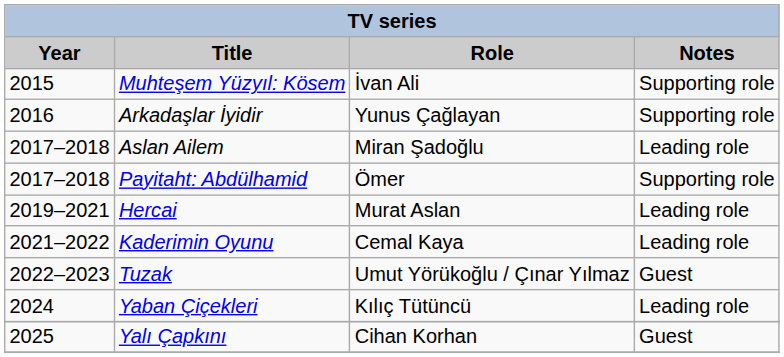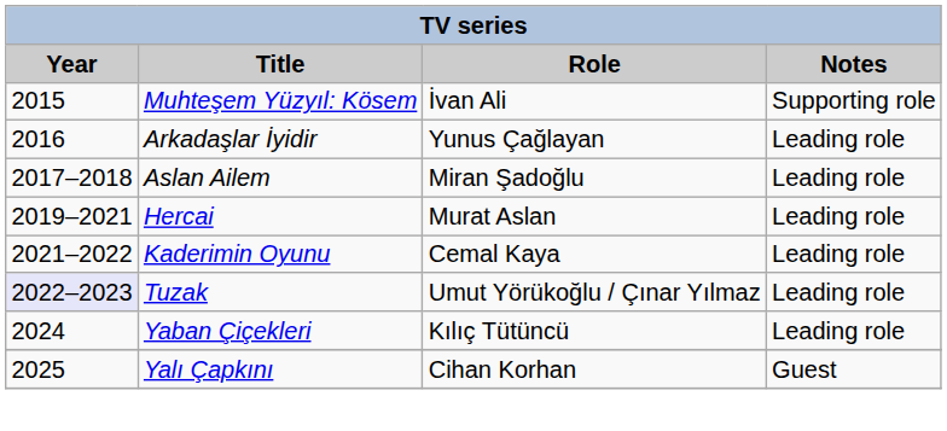 <table class="wikitable" style="font-size:90%">
 <tr>
 <th colspan="4" style="background:LightSteelBlue">TV series</th>
 </tr>
 <tr>
 <th style="background:#CCCCCC">Year</th>
 <th style="background:#CCCCCC">Title</th>
 <th style="background:#CCCCCC">Role</th>
 <th style="background:#CCCCCC">Notes</th>
 </tr>
 <tr>
 <td>2015</td>
 <td><em><a href='#'>Muhteşem Yüzyıl: Kösem</a></em></td>
 <td>İvan Ali</td>
 <td>Supporting role</td>
 </tr>
 <tr>
 <td>2016</td>
 <td><em>Arkadaşlar İyidir</em></td>
 <td>Yunus Çağlayan</td>
-<td>Supporting role</td>
+<td>Leading role</td>
 </tr>
 <tr>
 <td>2017–2018</td>
 <td><em>Aslan Ailem</em></td>
 <td>Miran Şadoğlu</td>
 <td>Leading role</td>
-</tr>
-<tr>
-<td>2017–2018</td>
-<td><em><a href='#'>Payitaht: Abdülhamid</a></em></td>
-<td>Ömer</td>
-<td>Supporting role</td>
 </tr>
 <tr>
 <td>2019–2021</td>
 <td><em><a href='#'>Hercai</a></em></td>
 <td>Murat Aslan</td>
 <td>Leading role</td>
 </tr>
 <tr>
 <td>2021–2022</td>
 <td><em><a href='#'>Kaderimin Oyunu</a></em></td>
 <td>Cemal Kaya</td>
 <td>Leading role</td>
 </tr>
 <tr>
-<td>2022–2023</td>
+<td style="background: lavender;">2022–2023</td>
 <td><em><a href='#'>Tuzak</a></em></td>
 <td>Umut Yörükoğlu / Çınar Yılmaz</td>
-<td>Guest</td>
+<td>Leading role</td>
 </tr>
 <tr>
 <td>2024</td>
 <td><em><a href='#'>Yaban Çiçekleri</a></em></td>
 <td>Kılıç Tütüncü</td>
 <td>Leading role</td>
 </tr>
 <tr>
 </tr>
 <tr>
 <td>2025</td>
 <td><em><a href='#'>Yalı Çapkını</a></em></td>
 <td>Cihan Korhan</td>
 <td>Guest</td>
 </tr>
 <tr>
 </tr>
 </table>
